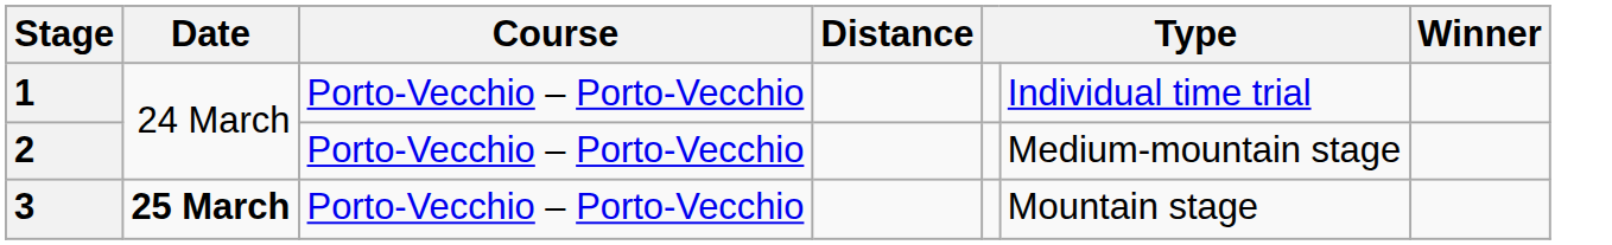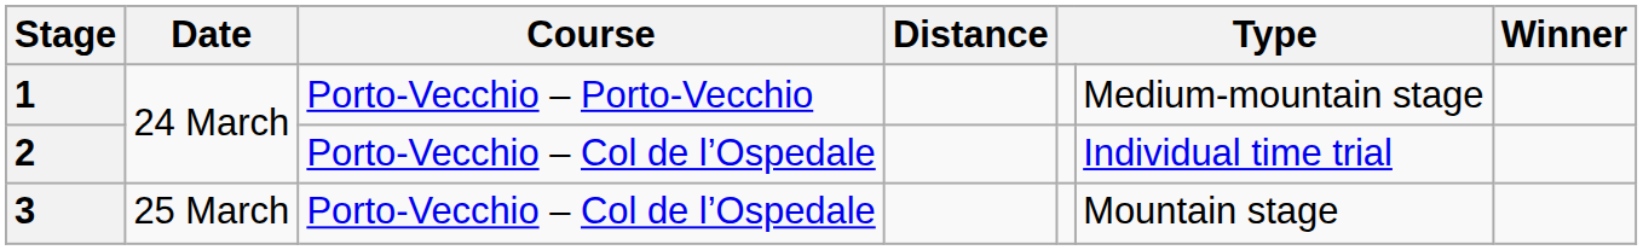 <table class="wikitable" border="1">
 <tr>
 <th>Stage</th>
 <th>Date</th>
 <th>Course</th>
 <th>Distance</th>
 <th colspan="2">Type</th>
 <th>Winner</th>
 </tr>
 <tr>
 <th style="text-align:left">1</th>
 <td style="text-align:right;" rowspan="2">24 March</td>
 <td><a href='#'>Porto-Vecchio</a> – <a href='#'>Porto-Vecchio</a></td>
 <td style="text-align:center;"></td>
 <td></td>
+<td>Medium-mountain stage</td>
+<td></td>
+</tr>
+<tr>
+<th style="text-align:left">2</th>
+<td><a href='#'>Porto-Vecchio</a> – <a href='#'>Col de l’Ospedale</a></td>
+<td style="text-align:center;"></td>
+<td></td>
 <td><a href='#'>Individual time trial</a></td>
 <td></td>
 </tr>
 <tr>
-<th style="text-align:left">2</th>
-<td><a href='#'>Porto-Vecchio</a> – <a href='#'>Porto-Vecchio</a></td>
-<td style="text-align:center;"></td>
-<td></td>
-<td>Medium-mountain stage</td>
-<td></td>
-</tr>
-<tr>
 <th style="text-align:left">3</th>
-<td align=right><strong>25 March</strong></td>
-<td><a href='#'>Porto-Vecchio</a> – <a href='#'>Porto-Vecchio</a></td>
+<td align=right>25 March</td>
+<td><a href='#'>Porto-Vecchio</a> – <a href='#'>Col de l’Ospedale</a></td>
 <td style="text-align:center;"></td>
 <td></td>
 <td>Mountain stage</td>
 <td></td>
 </tr>
 </table>
